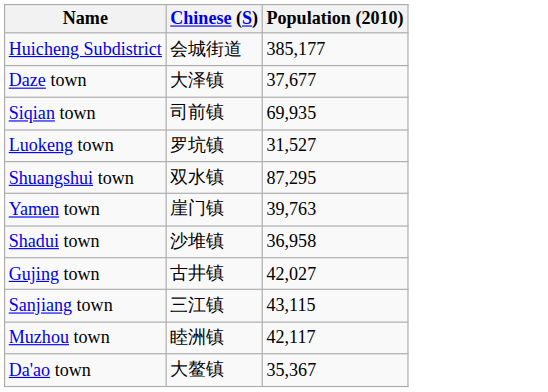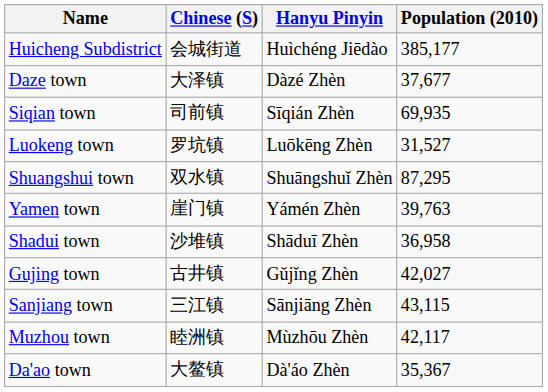 <table class="wikitable">
 <tr>
 <th>Name</th>
 <th><a href='#'>Chinese</a> (<a href='#'>S</a>)</th>
+<th><a href='#'>Hanyu Pinyin</a></th>
 <th>Population (2010)</th>
 </tr>
 <tr>
 <td><a href='#'>Huicheng Subdistrict</a></td>
 <td>会城街道</td>
+<td>Huìchéng Jiēdào</td>
 <td>385,177</td>
 </tr>
 <tr>
 <td><a href='#'>Daze</a> town</td>
 <td>大泽镇</td>
+<td>Dàzé Zhèn</td>
 <td>37,677</td>
 </tr>
 <tr>
 <td><a href='#'>Siqian</a> town</td>
 <td>司前镇</td>
+<td>Sīqián Zhèn</td>
 <td>69,935</td>
 </tr>
 <tr>
 <td><a href='#'>Luokeng</a> town</td>
 <td>罗坑镇</td>
+<td>Luōkēng Zhèn</td>
 <td>31,527</td>
 </tr>
 <tr>
 <td><a href='#'>Shuangshui</a> town</td>
 <td>双水镇</td>
+<td>Shuāngshuǐ Zhèn</td>
 <td>87,295</td>
 </tr>
 <tr>
 <td><a href='#'>Yamen</a> town</td>
 <td>崖门镇</td>
+<td>Yámén Zhèn</td>
 <td>39,763</td>
 </tr>
 <tr>
 <td><a href='#'>Shadui</a> town</td>
 <td>沙堆镇</td>
+<td>Shāduī Zhèn</td>
 <td>36,958</td>
 </tr>
 <tr>
 <td><a href='#'>Gujing</a> town</td>
 <td>古井镇</td>
+<td>Gǔjǐng Zhèn</td>
 <td>42,027</td>
 </tr>
 <tr>
 <td><a href='#'>Sanjiang</a> town</td>
 <td>三江镇</td>
+<td>Sānjiāng Zhèn</td>
 <td>43,115</td>
 </tr>
 <tr>
 <td><a href='#'>Muzhou</a> town</td>
 <td>睦洲镇</td>
+<td>Mùzhōu  Zhèn</td>
 <td>42,117</td>
 </tr>
 <tr>
 <td><a href='#'>Da'ao</a> town</td>
 <td>大鳌镇</td>
+<td>Dà'áo Zhèn</td>
 <td>35,367</td>
 </tr>
 </table>
